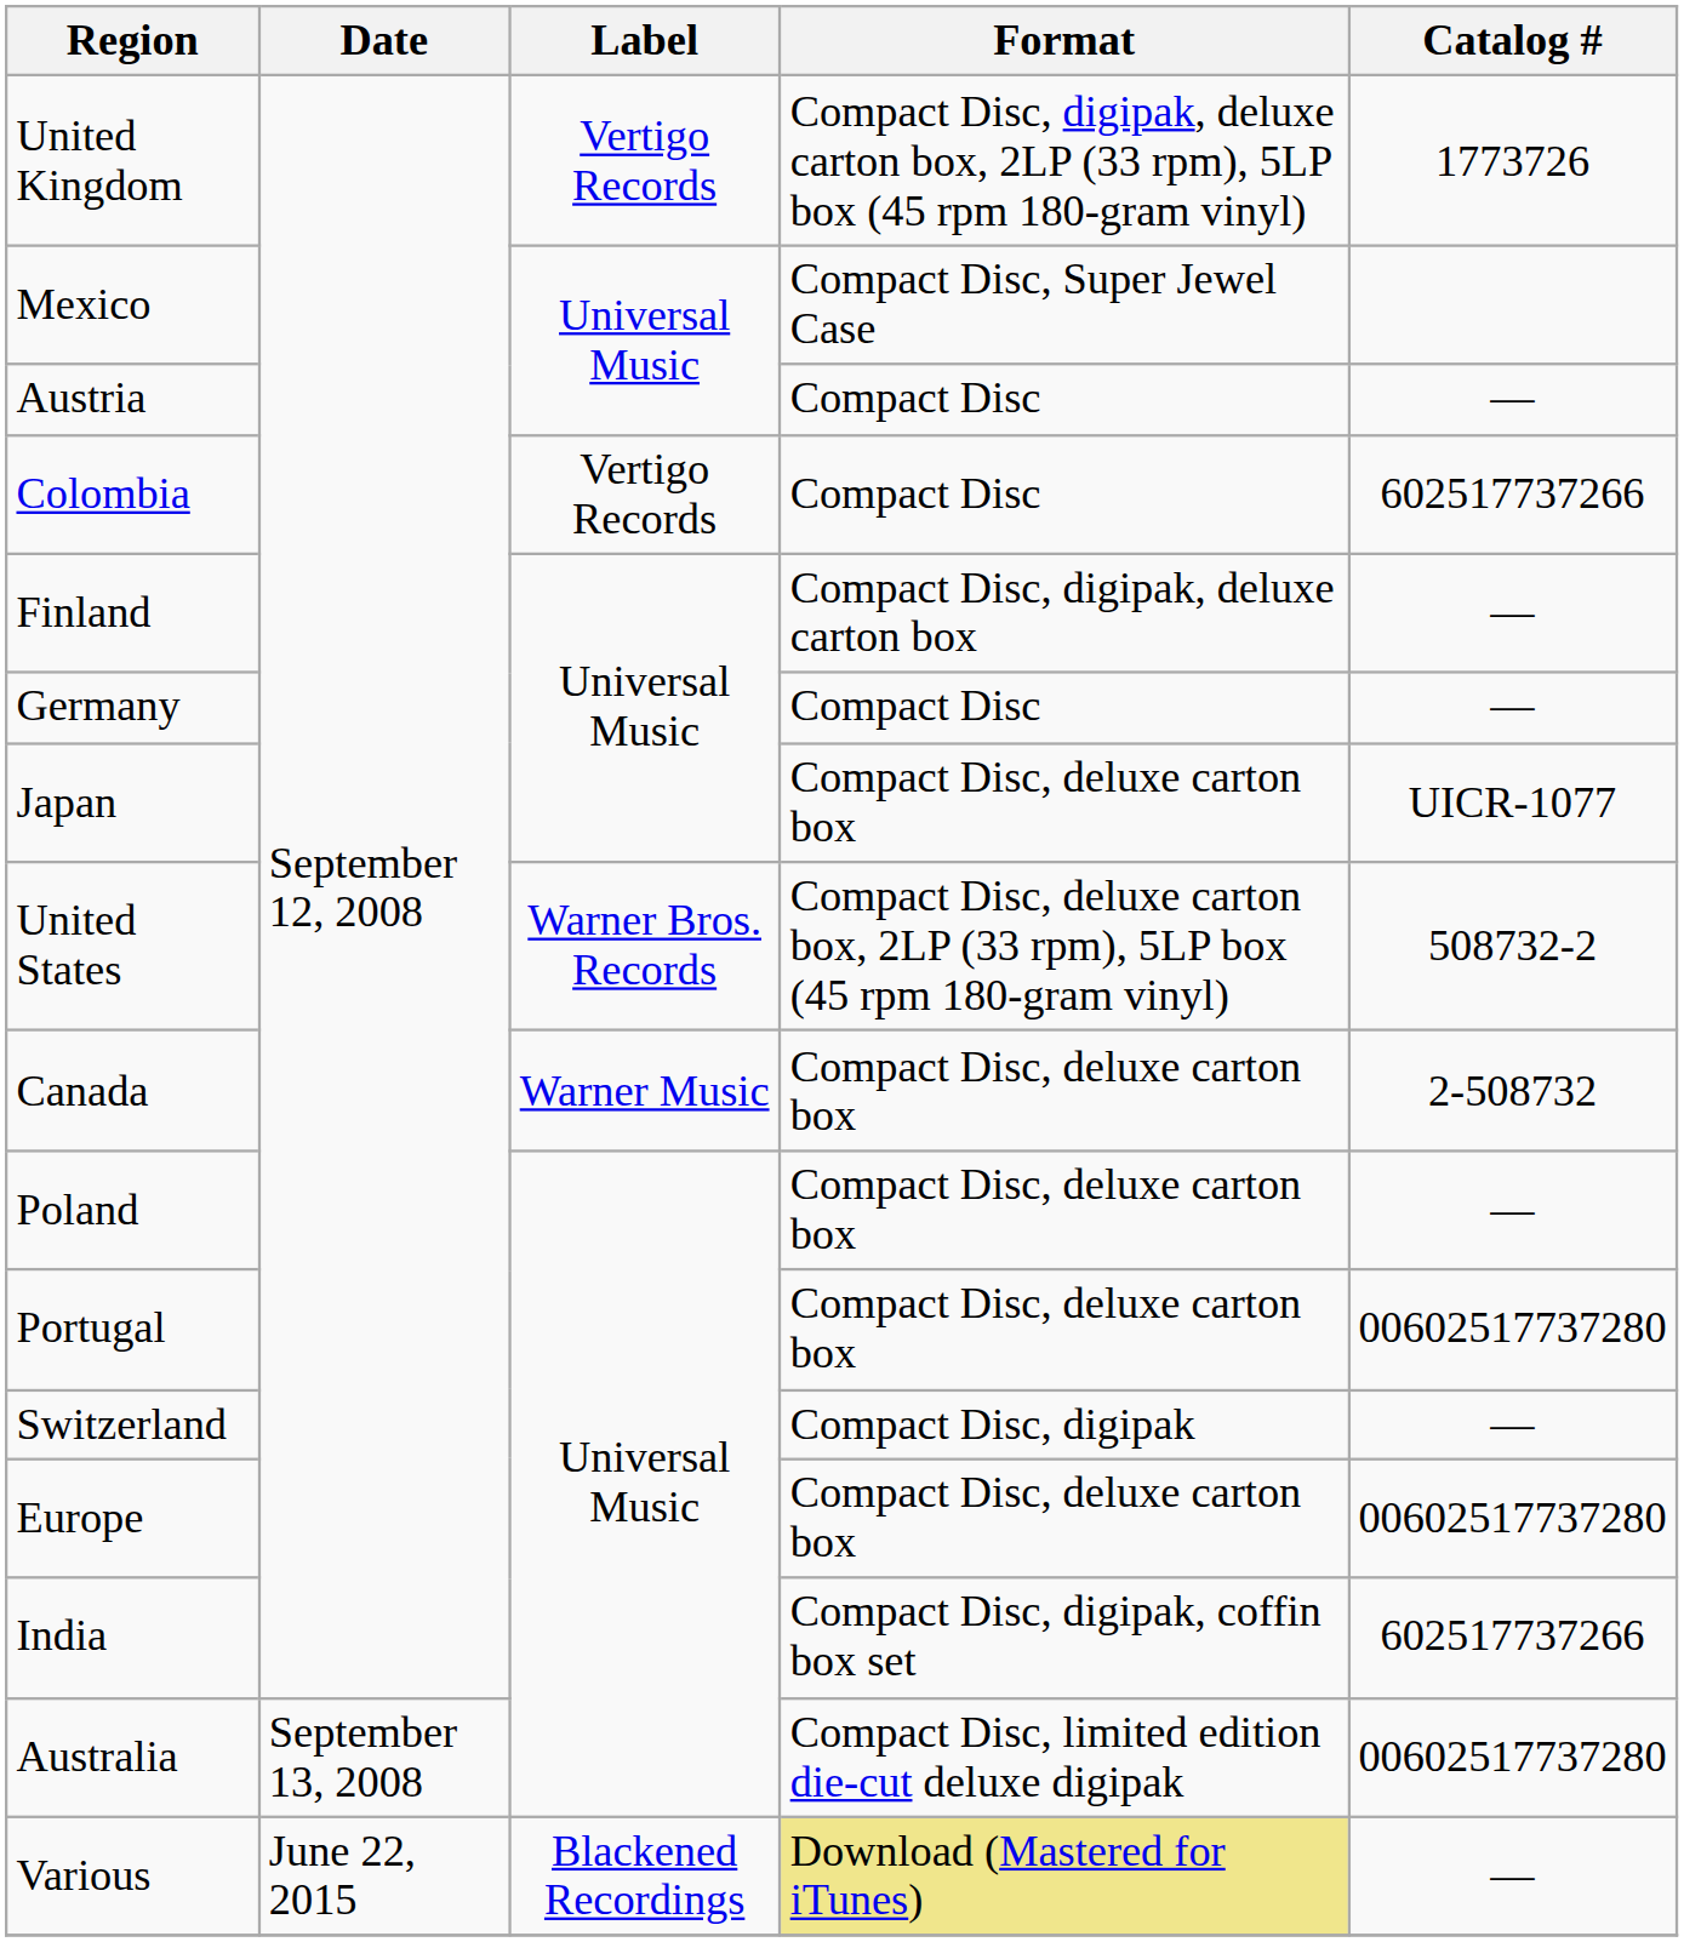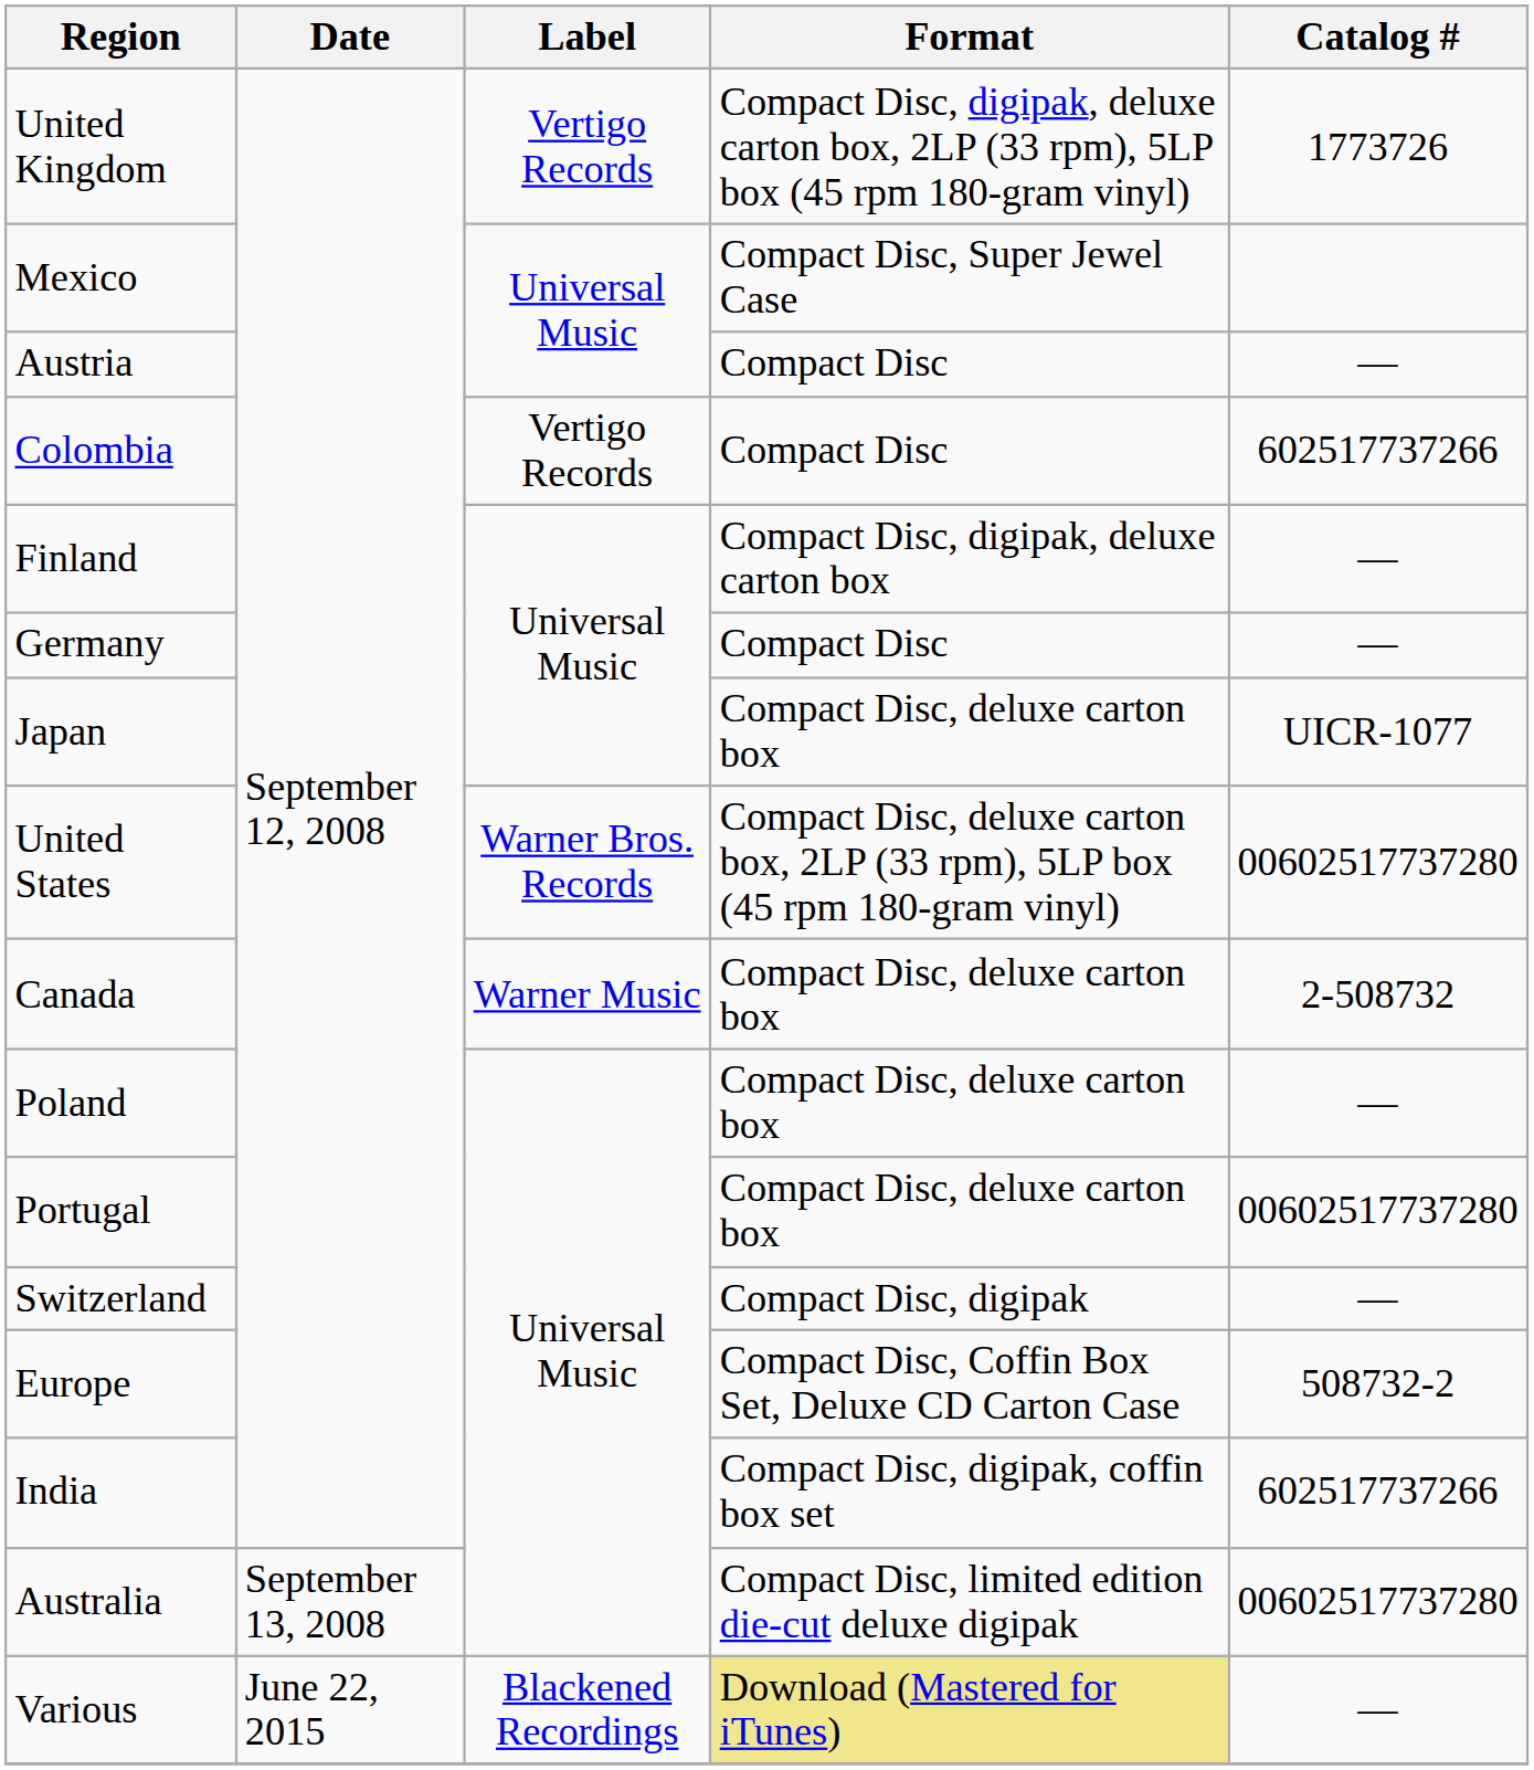 <table class="wikitable">
 <tr>
 <th>Region</th>
 <th>Date</th>
 <th>Label</th>
 <th>Format</th>
 <th>Catalog #</th>
 </tr>
 <tr>
 <td>United Kingdom</td>
 <td rowspan="14">September 12, 2008</td>
 <td style="text-align:center;"><a href='#'>Vertigo Records</a></td>
 <td>Compact Disc, <a href='#'>digipak</a>, deluxe carton box, 2LP (33 rpm), 5LP box (45 rpm 180-gram vinyl)</td>
 <td style="text-align:center;">1773726</td>
 </tr>
 <tr>
 <td>Mexico</td>
 <td rowspan="2" style="text-align:center;"><a href='#'>Universal Music</a></td>
 <td>Compact Disc, Super Jewel Case</td>
 <td></td>
 </tr>
 <tr>
 <td>Austria</td>
 <td>Compact Disc</td>
 <td style="text-align:center;">—</td>
 </tr>
 <tr>
 <td><a href='#'>Colombia</a></td>
 <td style="text-align:center;">Vertigo Records</td>
 <td>Compact Disc</td>
 <td style="text-align:center;">602517737266</td>
 </tr>
 <tr>
 <td>Finland</td>
 <td rowspan="3" style="text-align:center;">Universal Music</td>
 <td>Compact Disc, digipak, deluxe carton box</td>
 <td style="text-align:center;">—</td>
 </tr>
 <tr>
 <td>Germany</td>
 <td>Compact Disc</td>
 <td style="text-align:center;">—</td>
 </tr>
 <tr>
 <td>Japan</td>
 <td>Compact Disc, deluxe carton box</td>
 <td style="text-align:center;">UICR-1077</td>
 </tr>
 <tr>
 <td>United States</td>
 <td style="text-align:center;"><a href='#'>Warner Bros. Records</a></td>
 <td>Compact Disc, deluxe carton box, 2LP (33 rpm), 5LP box (45 rpm 180-gram vinyl)</td>
-<td style="text-align:center;">508732-2</td>
+<td style="text-align:center;">00602517737280</td>
 </tr>
 <tr>
 <td>Canada</td>
 <td style="text-align:center;"><a href='#'>Warner Music</a></td>
 <td>Compact Disc, deluxe carton box</td>
 <td style="text-align:center;">2-508732</td>
 </tr>
 <tr>
 <td>Poland</td>
 <td rowspan="6" style="text-align:center;">Universal Music</td>
 <td>Compact Disc, deluxe carton box</td>
 <td style="text-align:center;">—</td>
 </tr>
 <tr>
 <td>Portugal</td>
 <td>Compact Disc, deluxe carton box</td>
 <td style="text-align:center;">00602517737280</td>
 </tr>
 <tr>
 <td>Switzerland</td>
 <td>Compact Disc, digipak</td>
 <td style="text-align:center;">—</td>
 </tr>
 <tr>
 <td>Europe</td>
-<td>Compact Disc, deluxe carton box</td>
-<td style="text-align:center;">00602517737280</td>
+<td>Compact Disc, Coffin Box Set, Deluxe CD Carton Case</td>
+<td style="text-align:center;">508732-2</td>
 </tr>
 <tr>
 <td>India</td>
 <td>Compact Disc, digipak, coffin box set</td>
 <td style="text-align:center;">602517737266</td>
 </tr>
 <tr>
 <td>Australia</td>
 <td>September 13, 2008</td>
 <td>Compact Disc, limited edition <a href='#'>die-cut</a> deluxe digipak</td>
 <td style="text-align:center;">00602517737280</td>
 </tr>
 <tr>
 <td>Various</td>
 <td>June 22, 2015</td>
 <td style="text-align:center;"><a href='#'>Blackened Recordings</a></td>
 <td style="background: khaki;">Download (<a href='#'>Mastered for iTunes</a>)</td>
 <td style="text-align:center;">—</td>
 </tr>
 <tr>
 </tr>
 </table>
